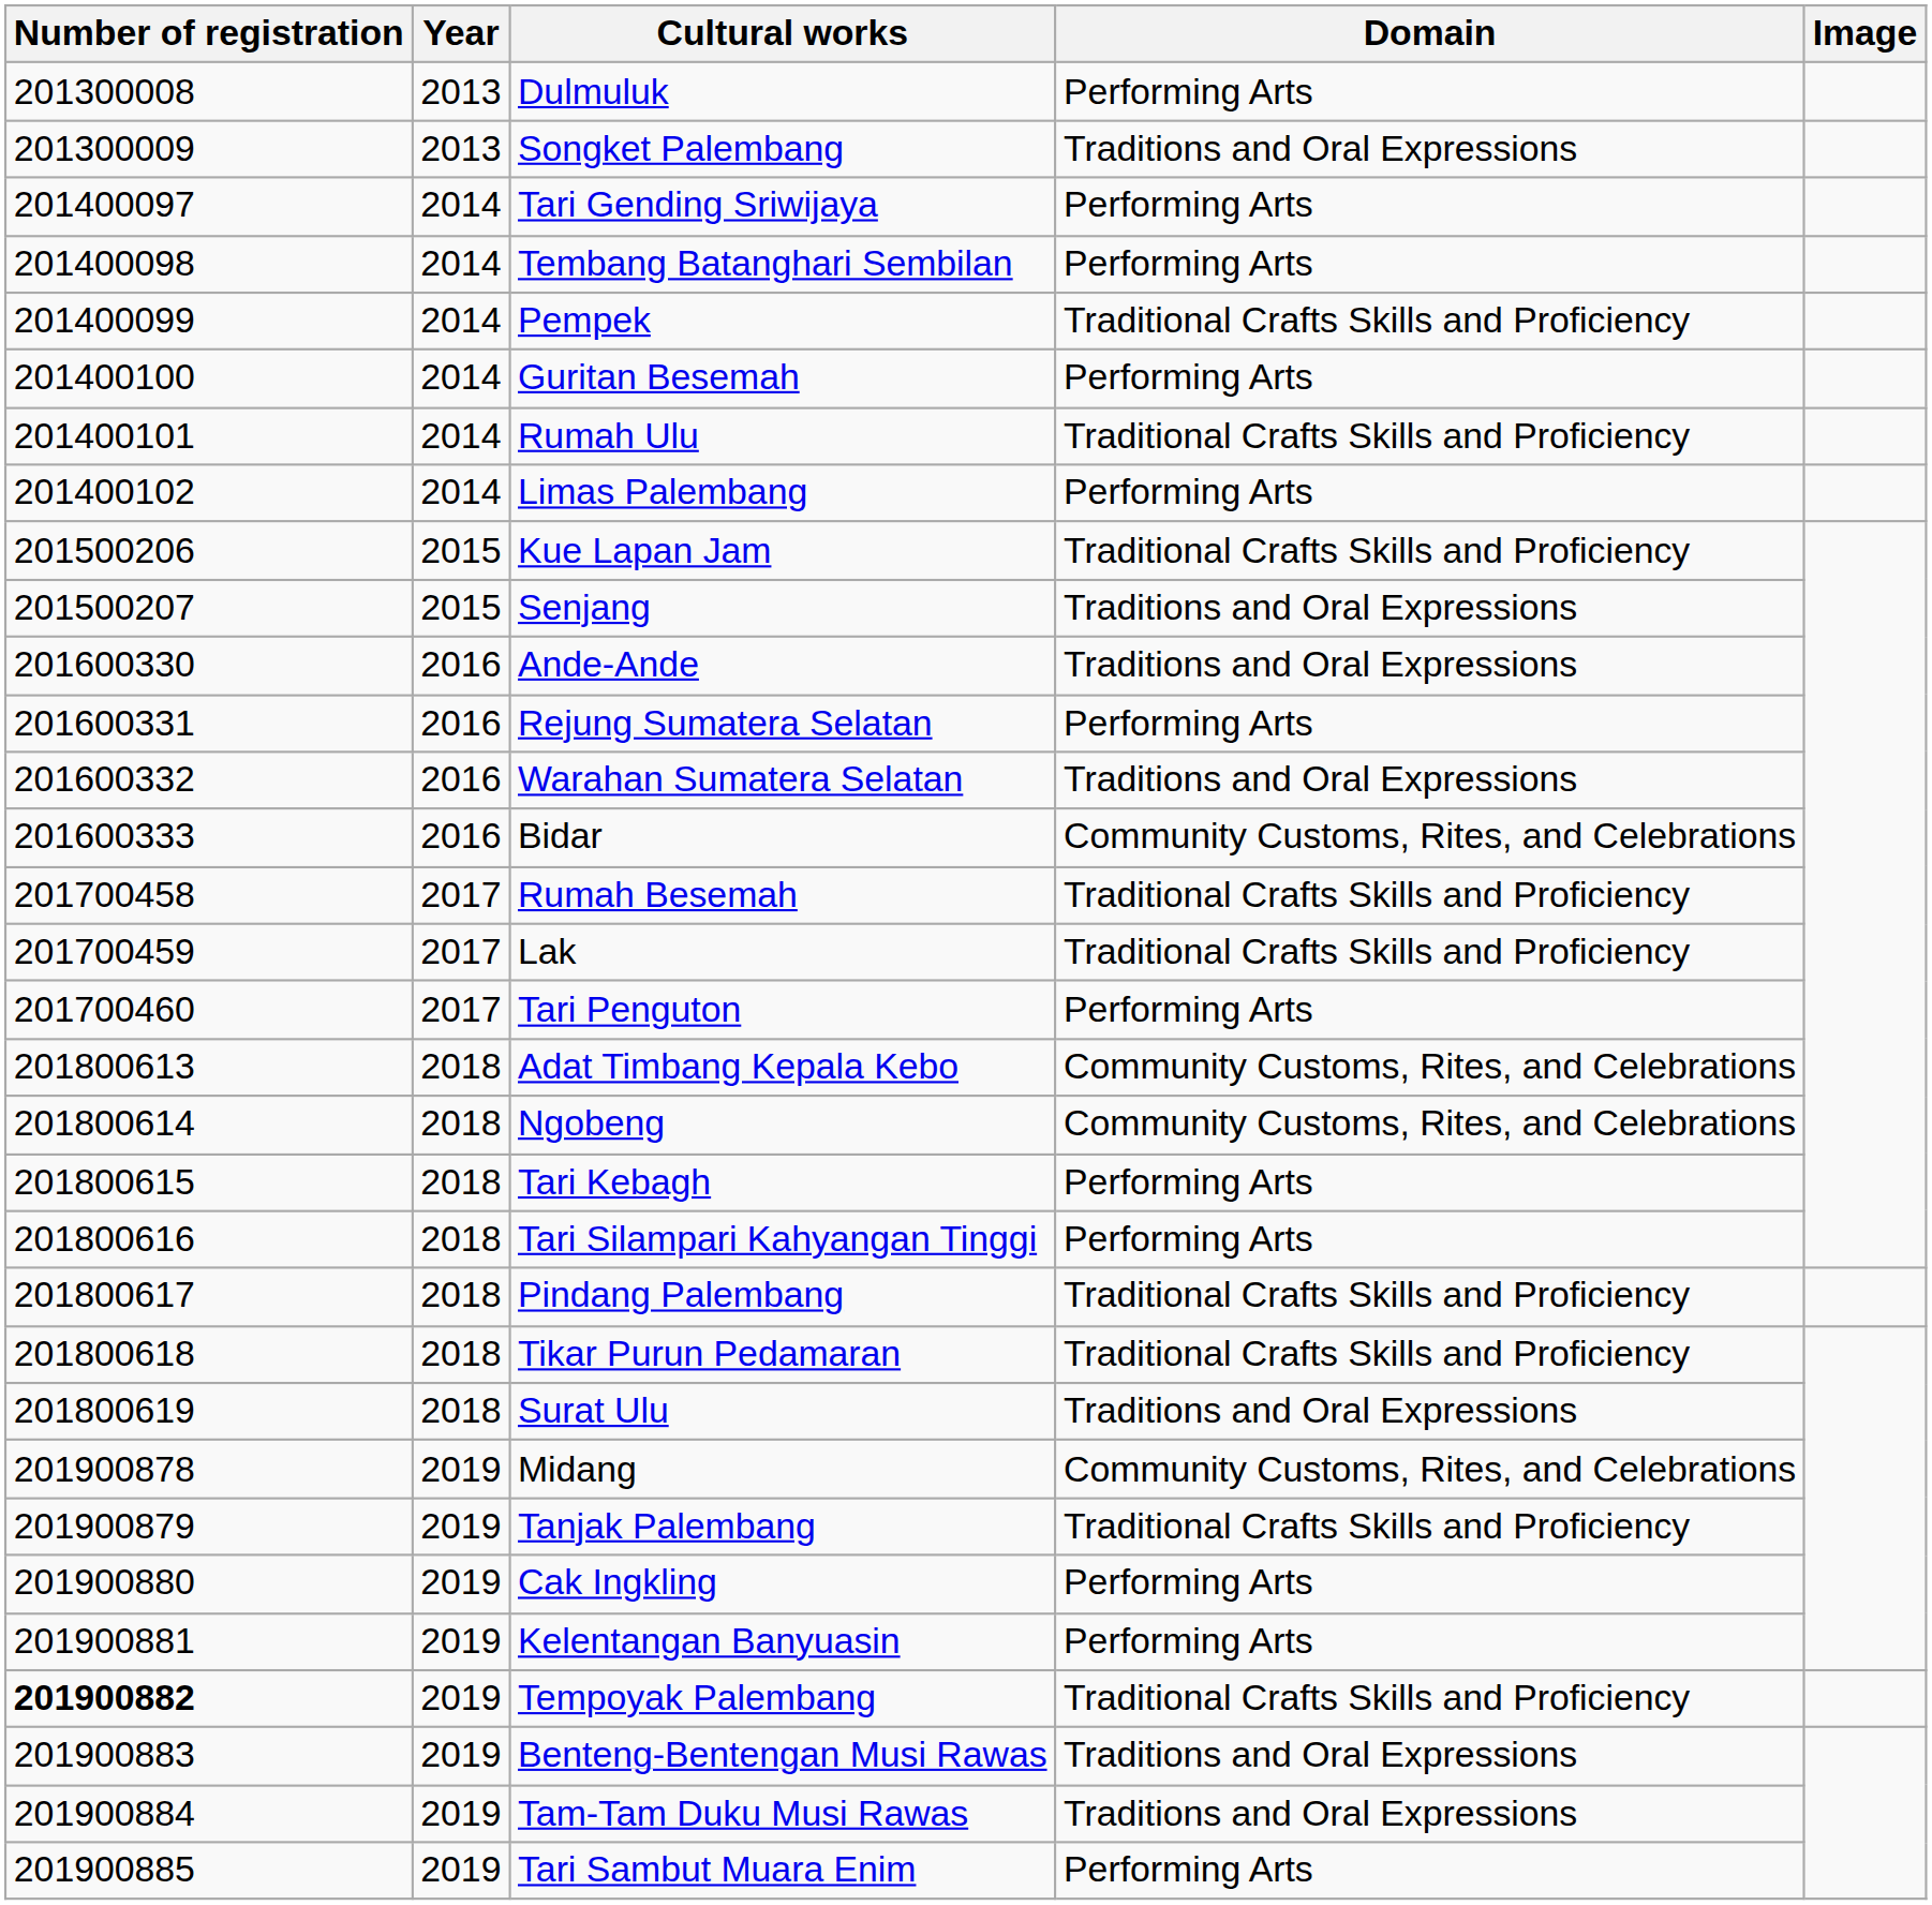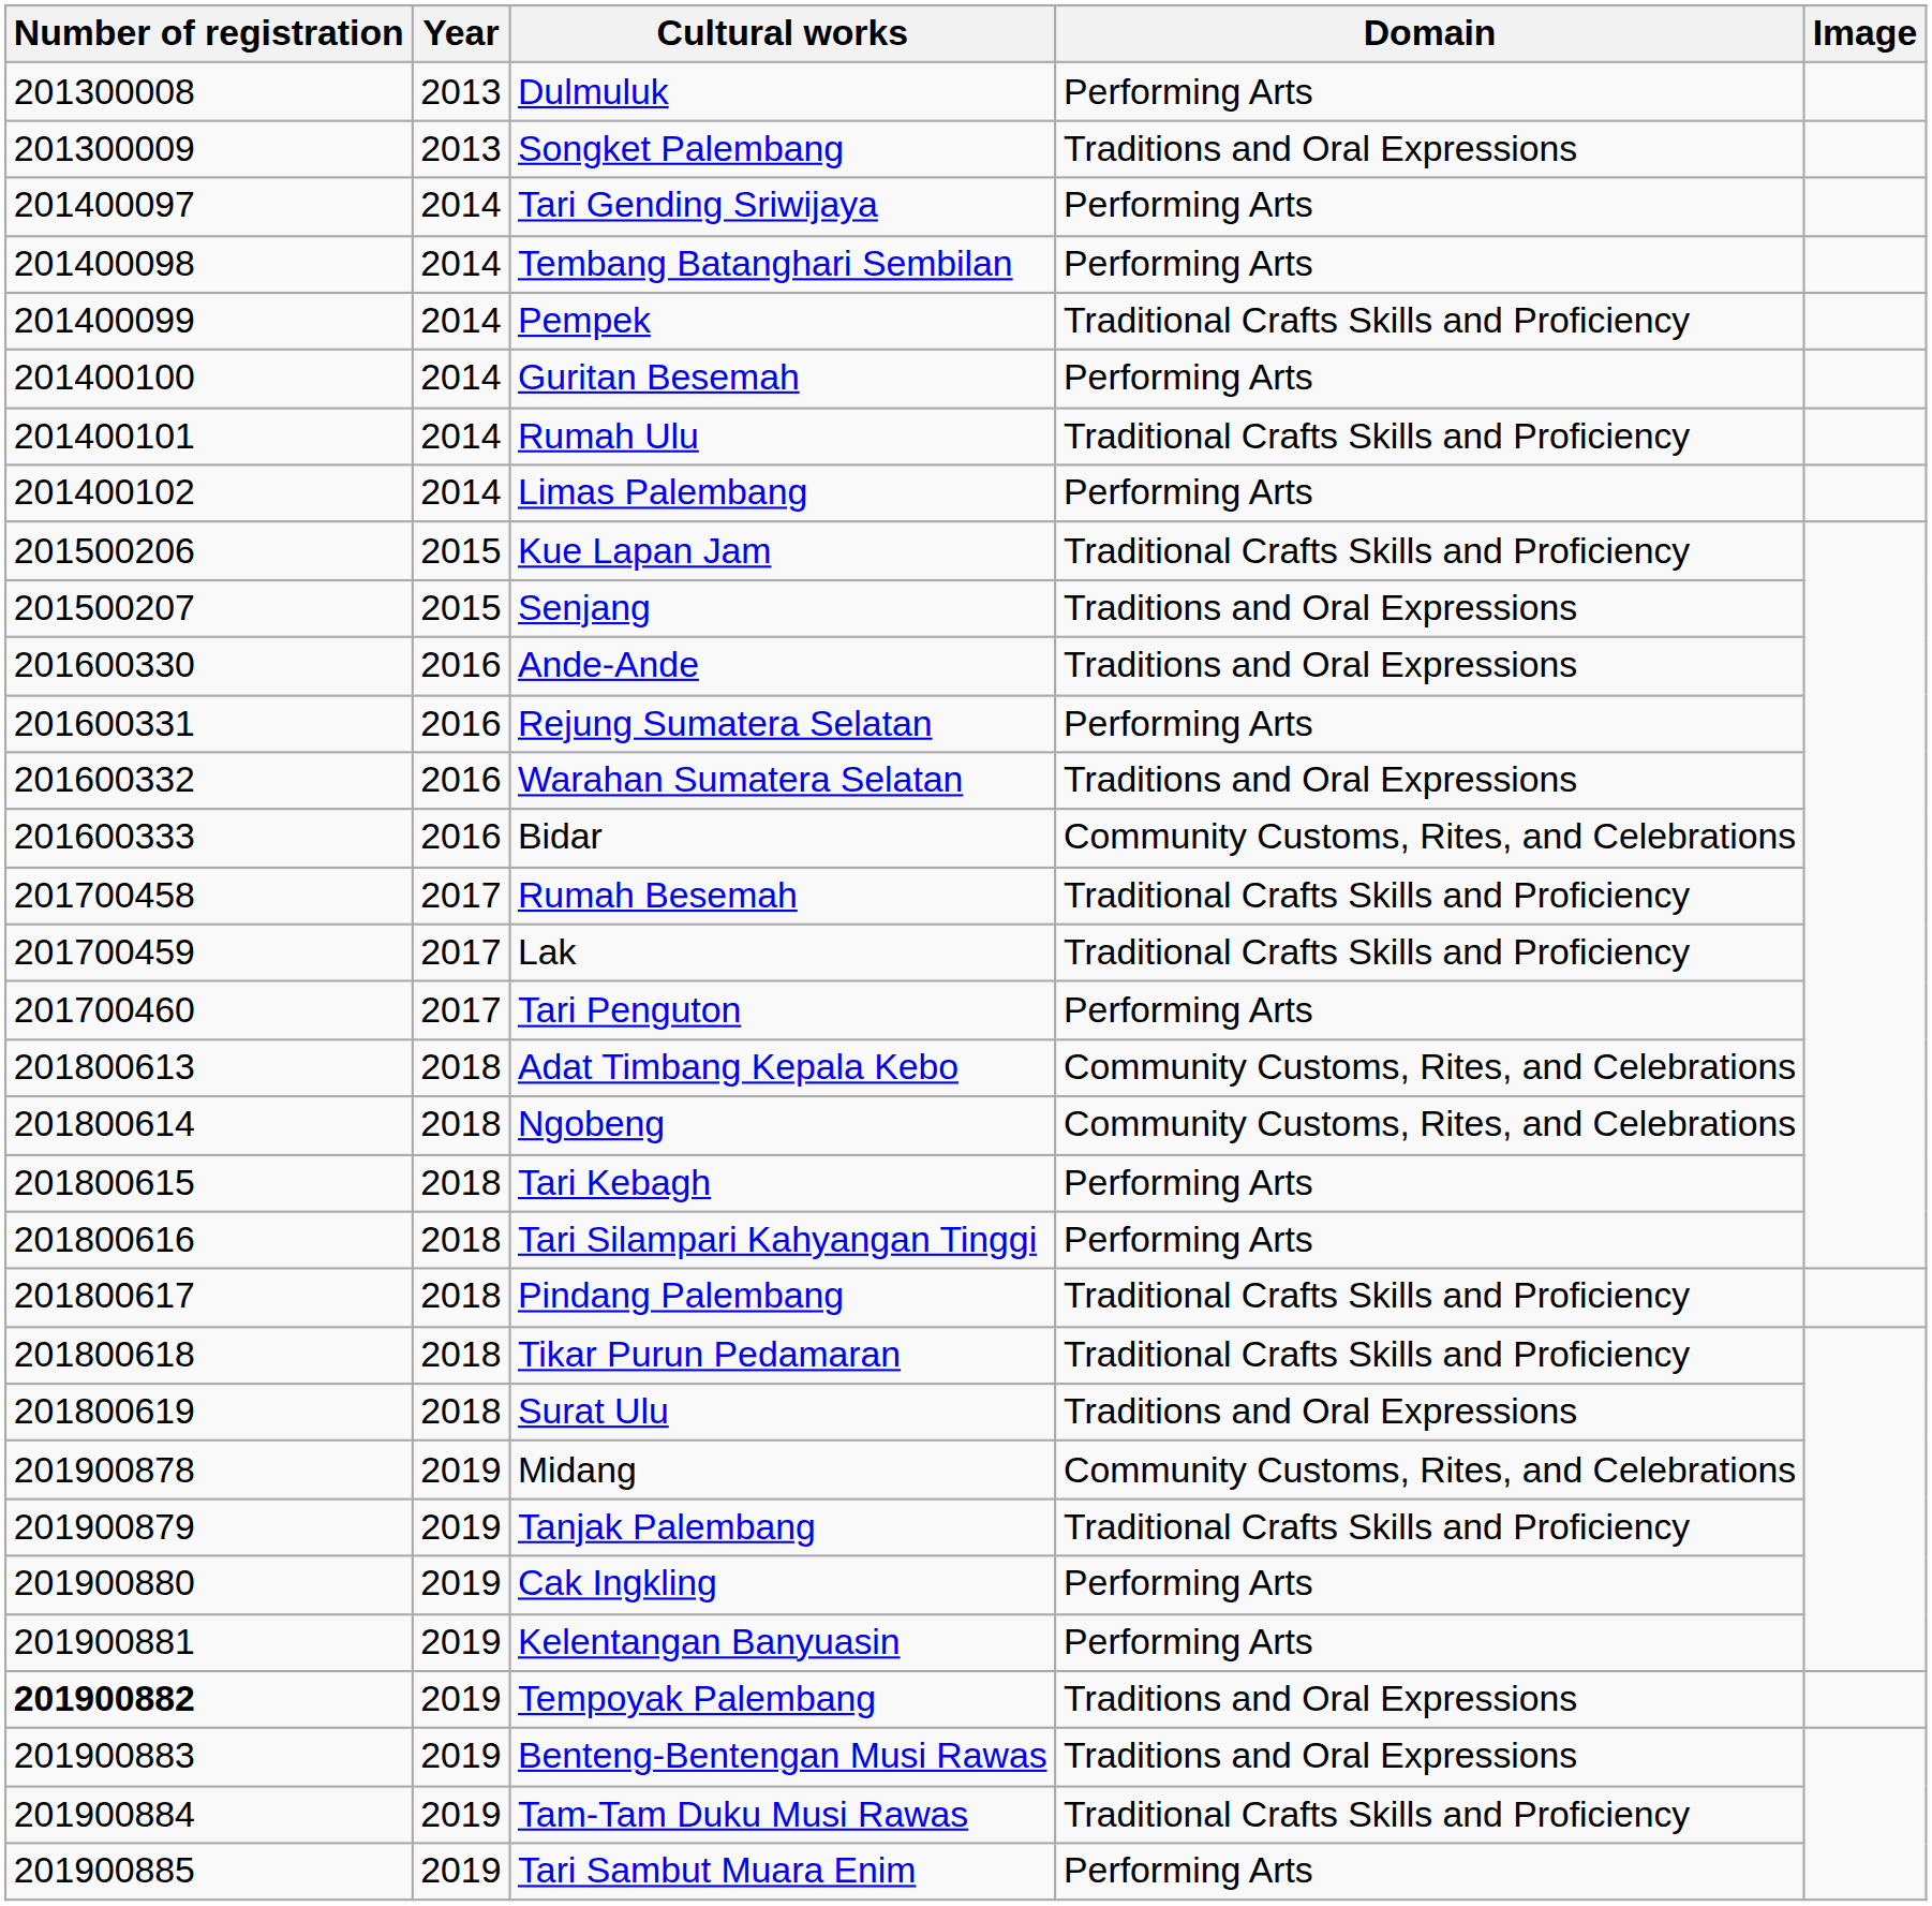 <table class = "wikitable sortable">
 <tr>
 <th>Number of registration</th>
 <th>Year</th>
 <th>Cultural works</th>
 <th>Domain</th>
 <th>Image</th>
 </tr>
 <tr>
 <td>201300008</td>
 <td>2013</td>
 <td><a href='#'>Dulmuluk</a></td>
 <td>Performing Arts</td>
 </tr>
 <tr>
 <td>201300009</td>
 <td>2013</td>
 <td><a href='#'>Songket Palembang</a></td>
 <td>Traditions and Oral Expressions</td>
 <td></td>
 </tr>
 <tr>
 <td>201400097</td>
 <td>2014</td>
 <td><a href='#'>Tari Gending Sriwijaya</a></td>
 <td>Performing Arts</td>
 <td></td>
 </tr>
 <tr>
 <td>201400098</td>
 <td>2014</td>
 <td><a href='#'>Tembang Batanghari Sembilan</a></td>
 <td>Performing Arts</td>
 </tr>
 <tr>
 <td>201400099</td>
 <td>2014</td>
 <td><a href='#'>Pempek</a></td>
 <td>Traditional Crafts Skills and Proficiency</td>
 <td></td>
 </tr>
 <tr>
 <td>201400100</td>
 <td>2014</td>
 <td><a href='#'>Guritan Besemah</a></td>
 <td>Performing Arts</td>
 </tr>
 <tr>
 <td>201400101</td>
 <td>2014</td>
 <td><a href='#'>Rumah Ulu</a></td>
 <td>Traditional Crafts Skills and Proficiency</td>
 <td></td>
 </tr>
 <tr>
 <td>201400102</td>
 <td>2014</td>
 <td><a href='#'>Limas Palembang</a></td>
 <td>Performing Arts</td>
 <td></td>
 </tr>
 <tr>
 <td>201500206</td>
 <td>2015</td>
 <td><a href='#'>Kue Lapan Jam</a></td>
 <td>Traditional Crafts Skills and Proficiency</td>
 </tr>
 <tr>
 <td>201500207</td>
 <td>2015</td>
 <td><a href='#'>Senjang</a></td>
 <td>Traditions and Oral Expressions</td>
 </tr>
 <tr>
 <td>201600330</td>
 <td>2016</td>
 <td><a href='#'>Ande-Ande</a></td>
 <td>Traditions and Oral Expressions</td>
 </tr>
 <tr>
 <td>201600331</td>
 <td>2016</td>
 <td><a href='#'>Rejung Sumatera Selatan</a></td>
 <td>Performing Arts</td>
 </tr>
 <tr>
 <td>201600332</td>
 <td>2016</td>
 <td><a href='#'>Warahan Sumatera Selatan</a></td>
 <td>Traditions and Oral Expressions</td>
 </tr>
 <tr>
 <td>201600333</td>
 <td>2016</td>
 <td>Bidar</td>
 <td>Community Customs, Rites, and Celebrations</td>
 </tr>
 <tr>
 <td>201700458</td>
 <td>2017</td>
 <td><a href='#'>Rumah Besemah</a></td>
 <td>Traditional Crafts Skills and Proficiency</td>
 </tr>
 <tr>
 <td>201700459</td>
 <td>2017</td>
 <td>Lak</td>
 <td>Traditional Crafts Skills and Proficiency</td>
 </tr>
 <tr>
 <td>201700460</td>
 <td>2017</td>
 <td><a href='#'>Tari Penguton</a></td>
 <td>Performing Arts</td>
 </tr>
 <tr>
 <td>201800613</td>
 <td>2018</td>
 <td><a href='#'>Adat Timbang Kepala Kebo</a></td>
 <td>Community Customs, Rites, and Celebrations</td>
 </tr>
 <tr>
 <td>201800614</td>
 <td>2018</td>
 <td><a href='#'>Ngobeng</a></td>
 <td>Community Customs, Rites, and Celebrations</td>
 </tr>
 <tr>
 <td>201800615</td>
 <td>2018</td>
 <td><a href='#'>Tari Kebagh</a></td>
 <td>Performing Arts</td>
 </tr>
 <tr>
 <td>201800616</td>
 <td>2018</td>
 <td><a href='#'>Tari Silampari Kahyangan Tinggi</a></td>
 <td>Performing Arts</td>
 </tr>
 <tr>
 <td>201800617</td>
 <td>2018</td>
 <td><a href='#'>Pindang Palembang</a></td>
 <td>Traditional Crafts Skills and Proficiency</td>
 <td></td>
 </tr>
 <tr>
 <td>201800618</td>
 <td>2018</td>
 <td><a href='#'>Tikar Purun Pedamaran</a></td>
 <td>Traditional Crafts Skills and Proficiency</td>
 </tr>
 <tr>
 <td>201800619</td>
 <td>2018</td>
 <td><a href='#'>Surat Ulu</a></td>
 <td>Traditions and Oral Expressions</td>
 </tr>
 <tr>
 <td>201900878</td>
 <td>2019</td>
 <td>Midang</td>
 <td>Community Customs, Rites, and Celebrations</td>
 </tr>
 <tr>
 <td>201900879</td>
 <td>2019</td>
 <td><a href='#'>Tanjak Palembang</a></td>
 <td>Traditional Crafts Skills and Proficiency</td>
 </tr>
 <tr>
 <td>201900880</td>
 <td>2019</td>
 <td><a href='#'>Cak Ingkling</a></td>
 <td>Performing Arts</td>
 </tr>
 <tr>
 <td>201900881</td>
 <td>2019</td>
 <td><a href='#'>Kelentangan Banyuasin</a></td>
 <td>Performing Arts</td>
 </tr>
 <tr>
 <td><strong>201900882</strong></td>
 <td>2019</td>
 <td><a href='#'>Tempoyak Palembang</a></td>
-<td>Traditional Crafts Skills and Proficiency</td>
+<td>Traditions and Oral Expressions</td>
 <td></td>
 </tr>
 <tr>
 <td>201900883</td>
 <td>2019</td>
 <td><a href='#'>Benteng-Bentengan Musi Rawas</a></td>
 <td>Traditions and Oral Expressions</td>
 </tr>
 <tr>
 <td>201900884</td>
 <td>2019</td>
 <td><a href='#'>Tam-Tam Duku Musi Rawas</a></td>
-<td>Traditions and Oral Expressions</td>
+<td>Traditional Crafts Skills and Proficiency</td>
 </tr>
 <tr>
 <td>201900885</td>
 <td>2019</td>
 <td><a href='#'>Tari Sambut Muara Enim</a></td>
 <td>Performing Arts</td>
 </tr>
 </table>
